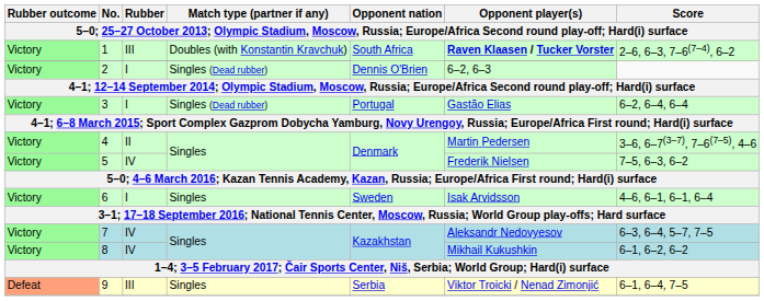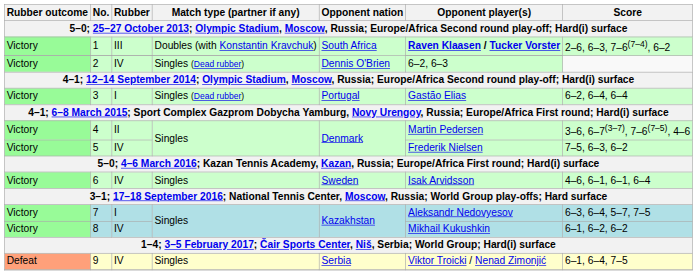 <table class=wikitable>
 <tr>
 <th>Rubber outcome</th>
 <th>No.</th>
 <th>Rubber</th>
 <th>Match type (partner if any)</th>
 <th>Opponent nation</th>
 <th>Opponent player(s)</th>
 <th>Score</th>
 </tr>
 <tr>
 <th colspan=7>5–0; <a href='#'>25–27 October 2013</a>; <a href='#'>Olympic Stadium</a>, <a href='#'>Moscow</a>, Russia; Europe/Africa Second round play-off; Hard(i) surface</th>
 </tr>
 <tr bgcolor=#CCFFCC>
 <td bgcolor=98FB98>Victory</td>
 <td>1</td>
 <td>III</td>
 <td>Doubles (with <a href='#'>Konstantin Kravchuk</a>)</td>
 <td rowspan=2> <a href='#'>South Africa</a></td>
 <td><strong><a href='#'>Raven Klaasen</a> / <a href='#'>Tucker Vorster</a></strong></td>
 <td>2–6, 6–3, 7–6<sup>(7–4)</sup>, 6–2</td>
 </tr>
 <tr>
 </tr>
 <tr bgcolor=#CCFFCC>
 <td bgcolor=98FB98>Victory</td>
 <td>2</td>
-<td>I</td>
+<td>IV</td>
 <td>Singles <small>(<a href='#'>Dead rubber</a>)</small></td>
 <td><a href='#'>Dennis O'Brien</a></td>
 <td>6–2, 6–3</td>
 </tr>
 <tr>
 <th colspan=7>4–1; <a href='#'>12–14 September 2014</a>; <a href='#'>Olympic Stadium</a>, <a href='#'>Moscow</a>, Russia; Europe/Africa Second round play-off; Hard(i) surface</th>
 </tr>
 <tr bgcolor=#CCFFCC>
 <td bgcolor=98FB98>Victory</td>
 <td>3</td>
 <td>I</td>
 <td>Singles <small>(<a href='#'>Dead rubber</a>)</small></td>
 <td> <a href='#'>Portugal</a></td>
 <td><a href='#'>Gastão Elias</a></td>
 <td>6–2, 6–4, 6–4</td>
 </tr>
 <tr>
 <th colspan=7>4–1; <a href='#'>6–8 March 2015</a>; Sport Complex Gazprom Dobycha Yamburg, <a href='#'>Novy Urengoy</a>, Russia; Europe/Africa First round; Hard(i) surface</th>
 </tr>
 <tr bgcolor=#CCFFCC>
 <td bgcolor=98FB98>Victory</td>
 <td>4</td>
 <td>II</td>
 <td rowspan=2>Singles</td>
 <td rowspan=2> <a href='#'>Denmark</a></td>
 <td><a href='#'>Martin Pedersen</a></td>
 <td>3–6, 6–7<sup>(3–7)</sup>, 7–6<sup>(7–5)</sup>, 4–6</td>
 </tr>
 <tr bgcolor=#CCFFCC>
 <td bgcolor=98FB98>Victory</td>
 <td>5</td>
 <td>IV</td>
 <td><a href='#'>Frederik Nielsen</a></td>
 <td>7–5, 6–3, 6–2</td>
 </tr>
 <tr>
 <th colspan=7>5–0; <a href='#'>4–6 March 2016</a>; Kazan Tennis Academy, <a href='#'>Kazan</a>, Russia; Europe/Africa First round; Hard(i) surface</th>
 </tr>
 <tr bgcolor=#CCFFCC>
 <td bgcolor=98FB98>Victory</td>
 <td>6</td>
-<td>I</td>
+<td>IV</td>
 <td>Singles</td>
 <td> <a href='#'>Sweden</a></td>
 <td><a href='#'>Isak Arvidsson</a></td>
 <td>4–6, 6–1, 6–1, 6–4</td>
 </tr>
 <tr>
 <th colspan=7>3–1; <a href='#'>17–18 September 2016</a>; National Tennis Center, <a href='#'>Moscow</a>, Russia; World Group play-offs; Hard surface</th>
 </tr>
 <tr bgcolor=#B0E0E6>
 <td bgcolor=98FB98>Victory</td>
 <td>7</td>
-<td>IV</td>
+<td>I</td>
 <td rowspan=2>Singles</td>
 <td rowspan=2> <a href='#'>Kazakhstan</a></td>
 <td><a href='#'>Aleksandr Nedovyesov</a></td>
 <td>6–3, 6–4, 5–7, 7–5</td>
 </tr>
 <tr bgcolor=#B0E0E6>
 <td bgcolor=98FB98>Victory</td>
 <td>8</td>
 <td>IV</td>
 <td><a href='#'>Mikhail Kukushkin</a></td>
 <td>6–1, 6–2, 6–2</td>
 </tr>
 <tr>
 <th colspan=7>1–4; <a href='#'>3–5 February 2017</a>; <a href='#'>Čair Sports Center</a>, <a href='#'>Niš</a>, Serbia; World Group; Hard(i) surface</th>
 </tr>
 <tr bgcolor=#FFFFCC>
 <td bgcolor=FFA07A>Defeat</td>
 <td>9</td>
-<td>III</td>
+<td>IV</td>
 <td>Singles</td>
 <td> <a href='#'>Serbia</a></td>
 <td><a href='#'>Viktor Troicki</a> / <a href='#'>Nenad Zimonjić</a></td>
 <td>6–1, 6–4, 7–5</td>
 </tr>
 <tr>
 </tr>
 </table>
